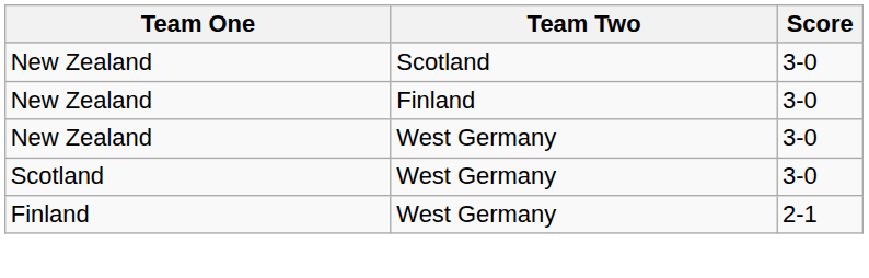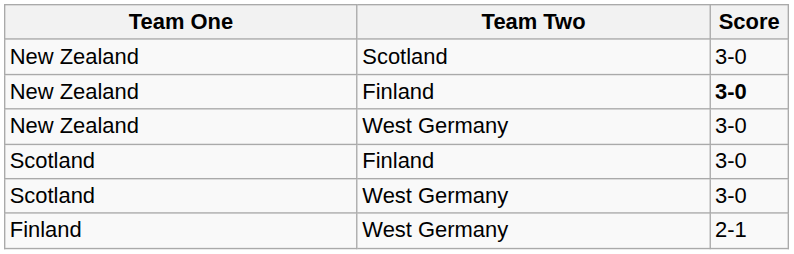 <table class="wikitable">
 <tr>
 <th width=250>Team One</th>
 <th width=250>Team Two</th>
 <th width=50>Score</th>
 </tr>
 <tr>
 <td> New Zealand</td>
 <td> Scotland</td>
 <td>3-0</td>
 </tr>
 <tr>
 <td> New Zealand</td>
 <td> Finland</td>
-<td>3-0</td>
+<td><strong>3-0</strong></td>
 </tr>
 <tr>
 <td> New Zealand</td>
 <td> West Germany</td>
+<td>3-0</td>
+</tr>
+<tr>
+<td> Scotland</td>
+<td> Finland</td>
 <td>3-0</td>
 </tr>
 <tr>
 <td> Scotland</td>
 <td> West Germany</td>
 <td>3-0</td>
 </tr>
 <tr>
 <td> Finland</td>
 <td> West Germany</td>
 <td>2-1</td>
 </tr>
 </table>
